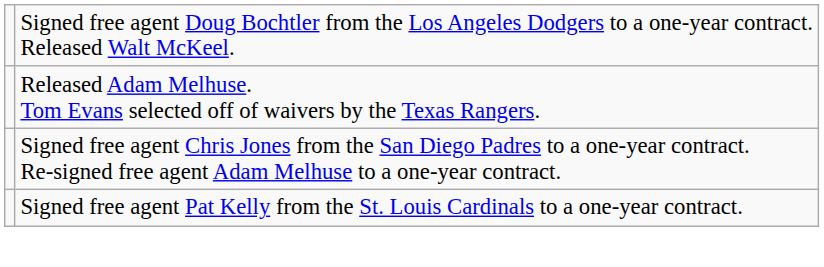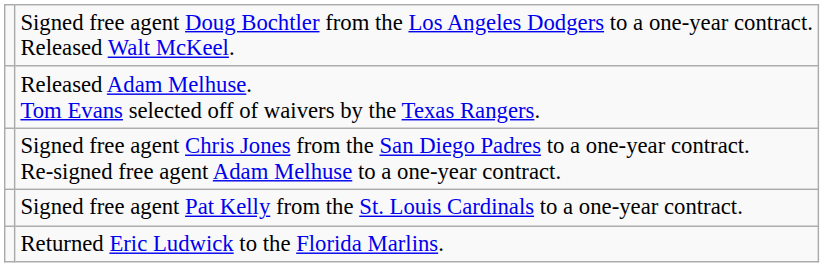 <table class="wikitable">
 <tr>
 <td></td>
 <td>Signed free agent <a href='#'>Doug Bochtler</a> from the <a href='#'>Los Angeles Dodgers</a> to a one-year contract. <br>Released <a href='#'>Walt McKeel</a>.</td>
 </tr>
 <tr>
 <td></td>
 <td>Released <a href='#'>Adam Melhuse</a>. <br><a href='#'>Tom Evans</a> selected off of waivers by the <a href='#'>Texas Rangers</a>.</td>
 </tr>
 <tr>
 <td></td>
 <td>Signed free agent <a href='#'>Chris Jones</a> from the <a href='#'>San Diego Padres</a> to a one-year contract. <br>Re-signed free agent <a href='#'>Adam Melhuse</a> to a one-year contract.</td>
 </tr>
 <tr>
 <td></td>
 <td>Signed free agent <a href='#'>Pat Kelly</a> from the <a href='#'>St. Louis Cardinals</a> to a one-year contract.</td>
 </tr>
+<tr>
+<td></td>
+<td>Returned <a href='#'>Eric Ludwick</a> to the <a href='#'>Florida Marlins</a>.</td>
+</tr>
 </table>
